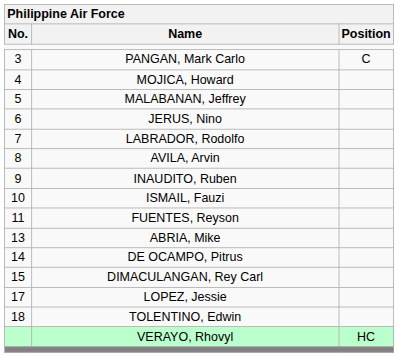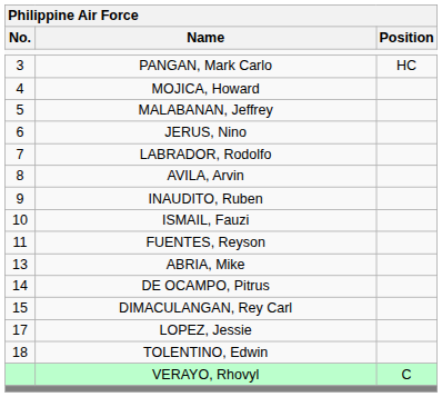 <table class='wikitable mw-collapsible mw-collapsed' style='text-align: center; width: 500px; border: none;'>
 <tr>
 <th style='text-align: left;' colspan=3>Philippine Air Force</th>
 </tr>
 <tr>
 <th style='width: 7%;'>No.</th>
 <th>Name</th>
 <th style='width: 10%;'>Position</th>
 </tr>
 <tr>
 <td style='border: none;'></td>
 </tr>
 <tr>
 <td>3</td>
 <td>PANGAN, Mark Carlo</td>
-<td>C</td>
+<td>HC</td>
 </tr>
 <tr>
 <td>4</td>
 <td>MOJICA, Howard</td>
 <td></td>
 </tr>
 <tr>
 <td>5</td>
 <td>MALABANAN, Jeffrey</td>
 <td></td>
 </tr>
 <tr>
 <td>6</td>
 <td>JERUS, Nino</td>
 <td></td>
 </tr>
 <tr>
 <td>7</td>
 <td>LABRADOR, Rodolfo</td>
 <td></td>
 </tr>
 <tr>
 <td>8</td>
 <td>AVILA, Arvin</td>
 <td></td>
 </tr>
 <tr>
 <td>9</td>
 <td>INAUDITO, Ruben</td>
 <td></td>
 </tr>
 <tr>
 <td>10</td>
 <td>ISMAIL, Fauzi</td>
 <td></td>
 </tr>
 <tr>
 <td>11</td>
 <td>FUENTES, Reyson</td>
 <td></td>
 </tr>
 <tr>
 <td>13</td>
 <td>ABRIA, Mike</td>
 <td></td>
 </tr>
 <tr>
 <td>14</td>
 <td>DE OCAMPO, Pitrus</td>
 <td></td>
 </tr>
 <tr>
 <td>15</td>
 <td>DIMACULANGAN, Rey Carl</td>
 <td></td>
 </tr>
 <tr>
 <td>17</td>
 <td>LOPEZ, Jessie</td>
 <td></td>
 </tr>
 <tr>
 <td>18</td>
 <td>TOLENTINO, Edwin</td>
 <td></td>
 </tr>
 <tr bgcolor=#BBFFCC>
 <td></td>
 <td>VERAYO, Rhovyl</td>
-<td>HC</td>
+<td>C</td>
 </tr>
 <tr>
 <th style='background: grey;' colspan=3></th>
 </tr>
 </table>
